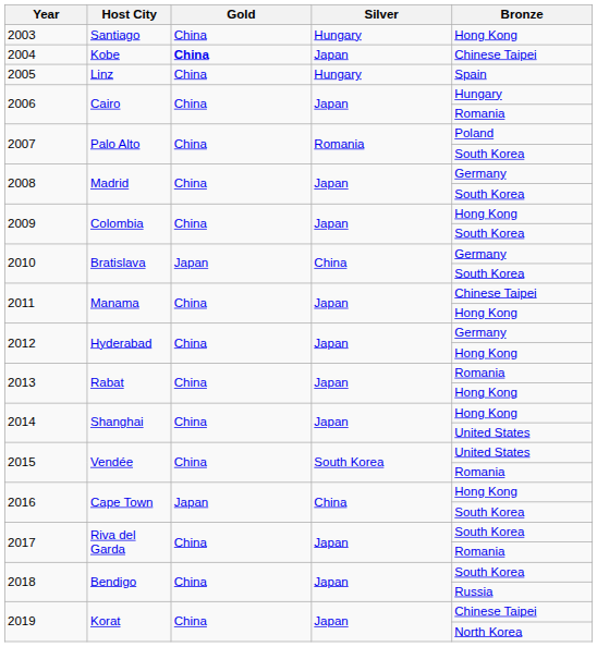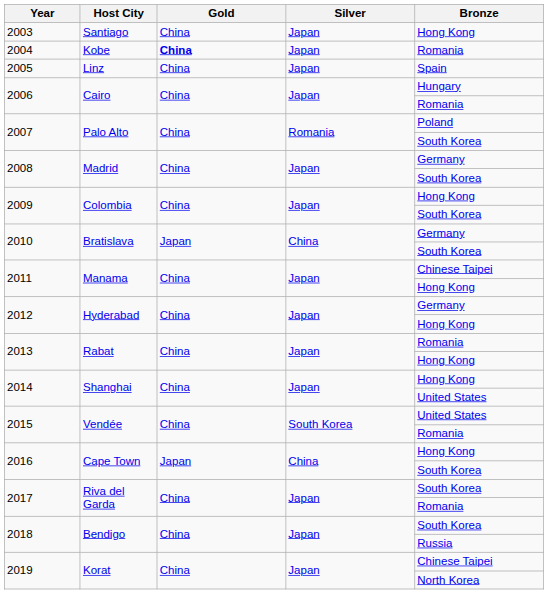 <table class="wikitable" style="text-align: left; width: 750px;">
 <tr>
 <th width="100">Year</th>
 <th width="100">Host City</th>
 <th width="175">Gold</th>
 <th width="175">Silver</th>
 <th width="175">Bronze</th>
 </tr>
 <tr>
 <td>2003</td>
 <td><a href='#'>Santiago</a></td>
 <td> <a href='#'>China</a></td>
-<td> <a href='#'>Hungary</a></td>
+<td> <a href='#'>Japan</a></td>
 <td> <a href='#'>Hong Kong</a></td>
 </tr>
 <tr>
 <td>2004</td>
 <td><a href='#'>Kobe</a></td>
 <td><strong> <a href='#'>China</a></strong></td>
 <td> <a href='#'>Japan</a></td>
-<td> <a href='#'>Chinese Taipei</a></td>
+<td> <a href='#'>Romania</a></td>
 </tr>
 <tr>
 <td>2005</td>
 <td><a href='#'>Linz</a></td>
 <td> <a href='#'>China</a></td>
-<td> <a href='#'>Hungary</a></td>
+<td> <a href='#'>Japan</a></td>
 <td> <a href='#'>Spain</a></td>
 </tr>
 <tr>
 <td rowspan=2>2006</td>
 <td rowspan=2><a href='#'>Cairo</a></td>
 <td rowspan=2> <a href='#'>China</a></td>
 <td rowspan=2> <a href='#'>Japan</a></td>
 <td> <a href='#'>Hungary</a></td>
 </tr>
 <tr>
 <td> <a href='#'>Romania</a></td>
 </tr>
 <tr>
 <td rowspan=2>2007</td>
 <td rowspan=2><a href='#'>Palo Alto</a></td>
 <td rowspan=2> <a href='#'>China</a></td>
 <td rowspan=2> <a href='#'>Romania</a></td>
 <td> <a href='#'>Poland</a></td>
 </tr>
 <tr>
 <td> <a href='#'>South Korea</a></td>
 </tr>
 <tr>
 <td rowspan=2>2008</td>
 <td rowspan=2><a href='#'>Madrid</a></td>
 <td rowspan=2> <a href='#'>China</a></td>
 <td rowspan=2> <a href='#'>Japan</a></td>
 <td> <a href='#'>Germany</a></td>
 </tr>
 <tr>
 <td> <a href='#'>South Korea</a></td>
 </tr>
 <tr>
 <td rowspan=2>2009</td>
 <td rowspan=2><a href='#'>Colombia</a></td>
 <td rowspan=2> <a href='#'>China</a></td>
 <td rowspan=2> <a href='#'>Japan</a></td>
 <td> <a href='#'>Hong Kong</a></td>
 </tr>
 <tr>
 <td> <a href='#'>South Korea</a></td>
 </tr>
 <tr>
 <td rowspan=2>2010</td>
 <td rowspan=2><a href='#'>Bratislava</a></td>
 <td rowspan=2> <a href='#'>Japan</a></td>
 <td rowspan=2> <a href='#'>China</a></td>
 <td> <a href='#'>Germany</a></td>
 </tr>
 <tr>
 <td> <a href='#'>South Korea</a></td>
 </tr>
 <tr>
 <td rowspan=2>2011</td>
 <td rowspan=2><a href='#'>Manama</a></td>
 <td rowspan=2> <a href='#'>China</a></td>
 <td rowspan=2> <a href='#'>Japan</a></td>
 <td> <a href='#'>Chinese Taipei</a></td>
 </tr>
 <tr>
 <td> <a href='#'>Hong Kong</a></td>
 </tr>
 <tr>
 <td rowspan=2>2012</td>
 <td rowspan=2><a href='#'>Hyderabad</a></td>
 <td rowspan=2> <a href='#'>China</a></td>
 <td rowspan=2> <a href='#'>Japan</a></td>
 <td> <a href='#'>Germany</a></td>
 </tr>
 <tr>
 <td> <a href='#'>Hong Kong</a></td>
 </tr>
 <tr>
 <td rowspan=2>2013</td>
 <td rowspan=2><a href='#'>Rabat</a></td>
 <td rowspan=2> <a href='#'>China</a></td>
 <td rowspan=2> <a href='#'>Japan</a></td>
 <td> <a href='#'>Romania</a></td>
 </tr>
 <tr>
 <td> <a href='#'>Hong Kong</a></td>
 </tr>
 <tr>
 <td rowspan=2>2014</td>
 <td rowspan=2><a href='#'>Shanghai</a></td>
 <td rowspan=2> <a href='#'>China</a></td>
 <td rowspan=2> <a href='#'>Japan</a></td>
 <td> <a href='#'>Hong Kong</a></td>
 </tr>
 <tr>
 <td> <a href='#'>United States</a></td>
 </tr>
 <tr>
 <td rowspan=2>2015</td>
 <td rowspan=2><a href='#'>Vendée</a></td>
 <td rowspan=2> <a href='#'>China</a></td>
 <td rowspan=2> <a href='#'>South Korea</a></td>
 <td> <a href='#'>United States</a></td>
 </tr>
 <tr>
 <td> <a href='#'>Romania</a></td>
 </tr>
 <tr>
 <td rowspan=2>2016</td>
 <td rowspan=2><a href='#'>Cape Town</a></td>
 <td rowspan=2> <a href='#'>Japan</a></td>
 <td rowspan=2> <a href='#'>China</a></td>
 <td> <a href='#'>Hong Kong</a></td>
 </tr>
 <tr>
 <td> <a href='#'>South Korea</a></td>
 </tr>
 <tr>
 <td rowspan=2>2017</td>
 <td rowspan=2><a href='#'>Riva del Garda</a></td>
 <td rowspan=2> <a href='#'>China</a></td>
 <td rowspan=2> <a href='#'>Japan</a></td>
 <td> <a href='#'>South Korea</a></td>
 </tr>
 <tr>
 <td> <a href='#'>Romania</a></td>
 </tr>
 <tr>
 <td rowspan=2>2018</td>
 <td rowspan=2><a href='#'>Bendigo</a></td>
 <td rowspan=2> <a href='#'>China</a></td>
 <td rowspan=2> <a href='#'>Japan</a></td>
 <td> <a href='#'>South Korea</a></td>
 </tr>
 <tr>
 <td> <a href='#'>Russia</a></td>
 </tr>
 <tr>
 <td rowspan=2>2019</td>
 <td rowspan=2><a href='#'>Korat</a></td>
 <td rowspan=2> <a href='#'>China</a></td>
 <td rowspan=2> <a href='#'>Japan</a></td>
 <td> <a href='#'>Chinese Taipei</a></td>
 </tr>
 <tr>
 <td> <a href='#'>North Korea</a></td>
 </tr>
 </table>
